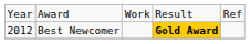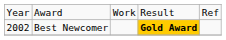 <table class="wikitable">
 <tr>
 <td>Year</td>
 <td>Award</td>
 <td>Work</td>
 <td>Result</td>
 <td>Ref</td>
 </tr>
 <tr>
-<td>2012</td>
+<td>2002</td>
 <td>Best Newcomer</td>
 <td></td>
 <td style="background:#fc0;"><strong><div>Gold Award</div></strong></td>
 <td></td>
 </tr>
 <tr>
 </tr>
 </table>
